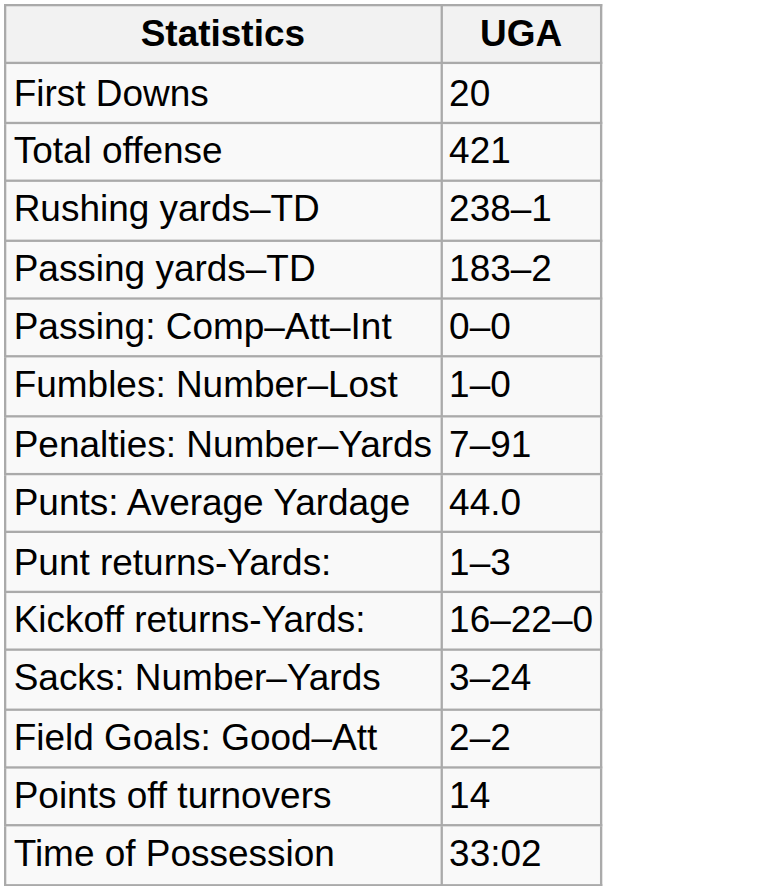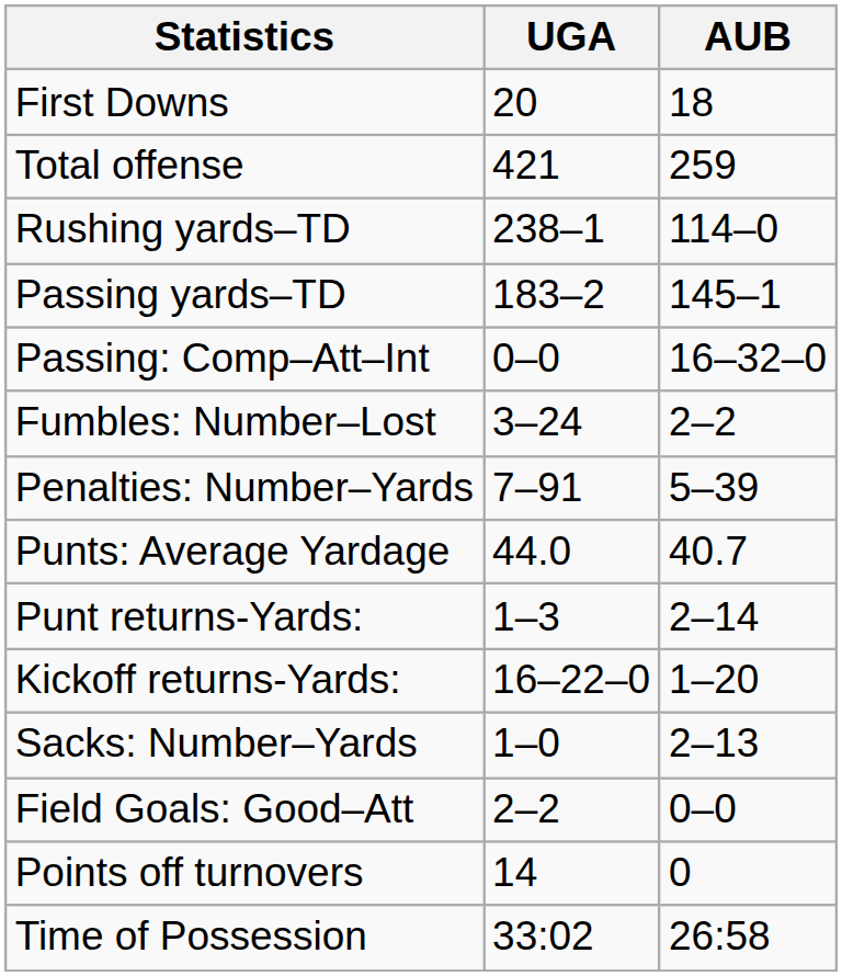 <table class="wikitable">
 <tr>
 <th>Statistics</th>
 <th>UGA</th>
+<th>AUB</th>
 </tr>
 <tr>
 <td>First Downs</td>
 <td>20</td>
+<td>18</td>
 </tr>
 <tr>
 <td>Total offense</td>
 <td>421</td>
+<td>259</td>
 </tr>
 <tr>
 <td>Rushing yards–TD</td>
 <td>238–1</td>
+<td>114–0</td>
 </tr>
 <tr>
 <td>Passing yards–TD</td>
 <td>183–2</td>
+<td>145–1</td>
 </tr>
 <tr>
 <td>Passing: Comp–Att–Int</td>
 <td>0–0</td>
+<td>16–32–0</td>
 </tr>
 <tr>
 <td>Fumbles: Number–Lost</td>
-<td>1–0</td>
+<td>3–24</td>
+<td>2–2</td>
 </tr>
 <tr>
 <td>Penalties: Number–Yards</td>
 <td>7–91</td>
+<td>5–39</td>
 </tr>
 <tr>
 <td>Punts: Average Yardage</td>
 <td>44.0</td>
+<td>40.7</td>
 </tr>
 <tr>
 <td>Punt returns-Yards:</td>
 <td>1–3</td>
+<td>2–14</td>
 </tr>
 <tr>
 <td>Kickoff returns-Yards:</td>
 <td>16–22–0</td>
+<td>1–20</td>
 </tr>
 <tr>
 <td>Sacks: Number–Yards</td>
-<td>3–24</td>
+<td>1–0</td>
+<td>2–13</td>
 </tr>
 <tr>
 <td>Field Goals: Good–Att</td>
 <td>2–2</td>
+<td>0–0</td>
 </tr>
 <tr>
 <td>Points off turnovers</td>
 <td>14</td>
+<td>0</td>
 </tr>
 <tr>
 <td>Time of Possession</td>
 <td>33:02</td>
+<td>26:58</td>
 </tr>
 </table>
